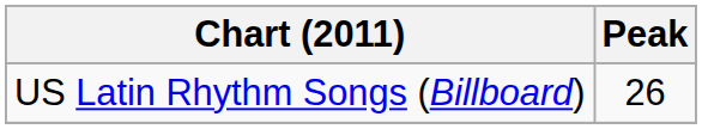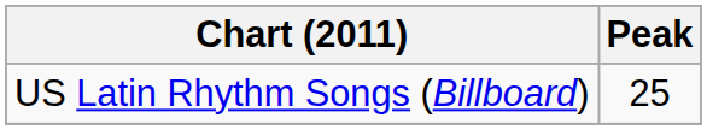 <table class="wikitable plainrowheaders" style="text-align:center;">
 <tr>
 <th scope="col">Chart (2011)</th>
 <th scope="col">Peak</th>
 </tr>
 <tr>
 <td>US <a href='#'>Latin Rhythm Songs</a> (<em><a href='#'>Billboard</a></em>)</td>
-<td align="center">26</td>
+<td align="center">25</td>
 </tr>
 <tr>
 </tr>
 </table>
